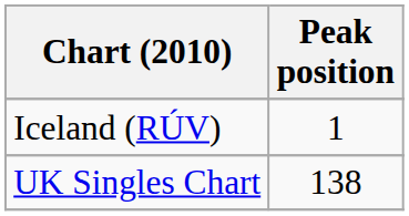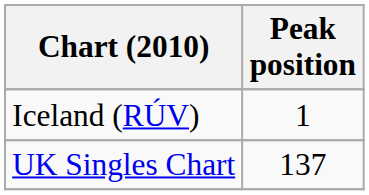 <table class="wikitable sortable">
 <tr>
 <th align="left">Chart (2010)</th>
 <th align="left">Peak<br>position</th>
 </tr>
 <tr>
 </tr>
 <tr>
 </tr>
 <tr>
 <td>Iceland (<a href='#'>RÚV</a>)</td>
 <td align="center">1</td>
 </tr>
 <tr>
 </tr>
 <tr>
 </tr>
 <tr>
 </tr>
 <tr>
 <td><a href='#'>UK Singles Chart</a></td>
-<td align="center">138</td>
+<td align="center">137</td>
 </tr>
 <tr>
 </tr>
 </table>
